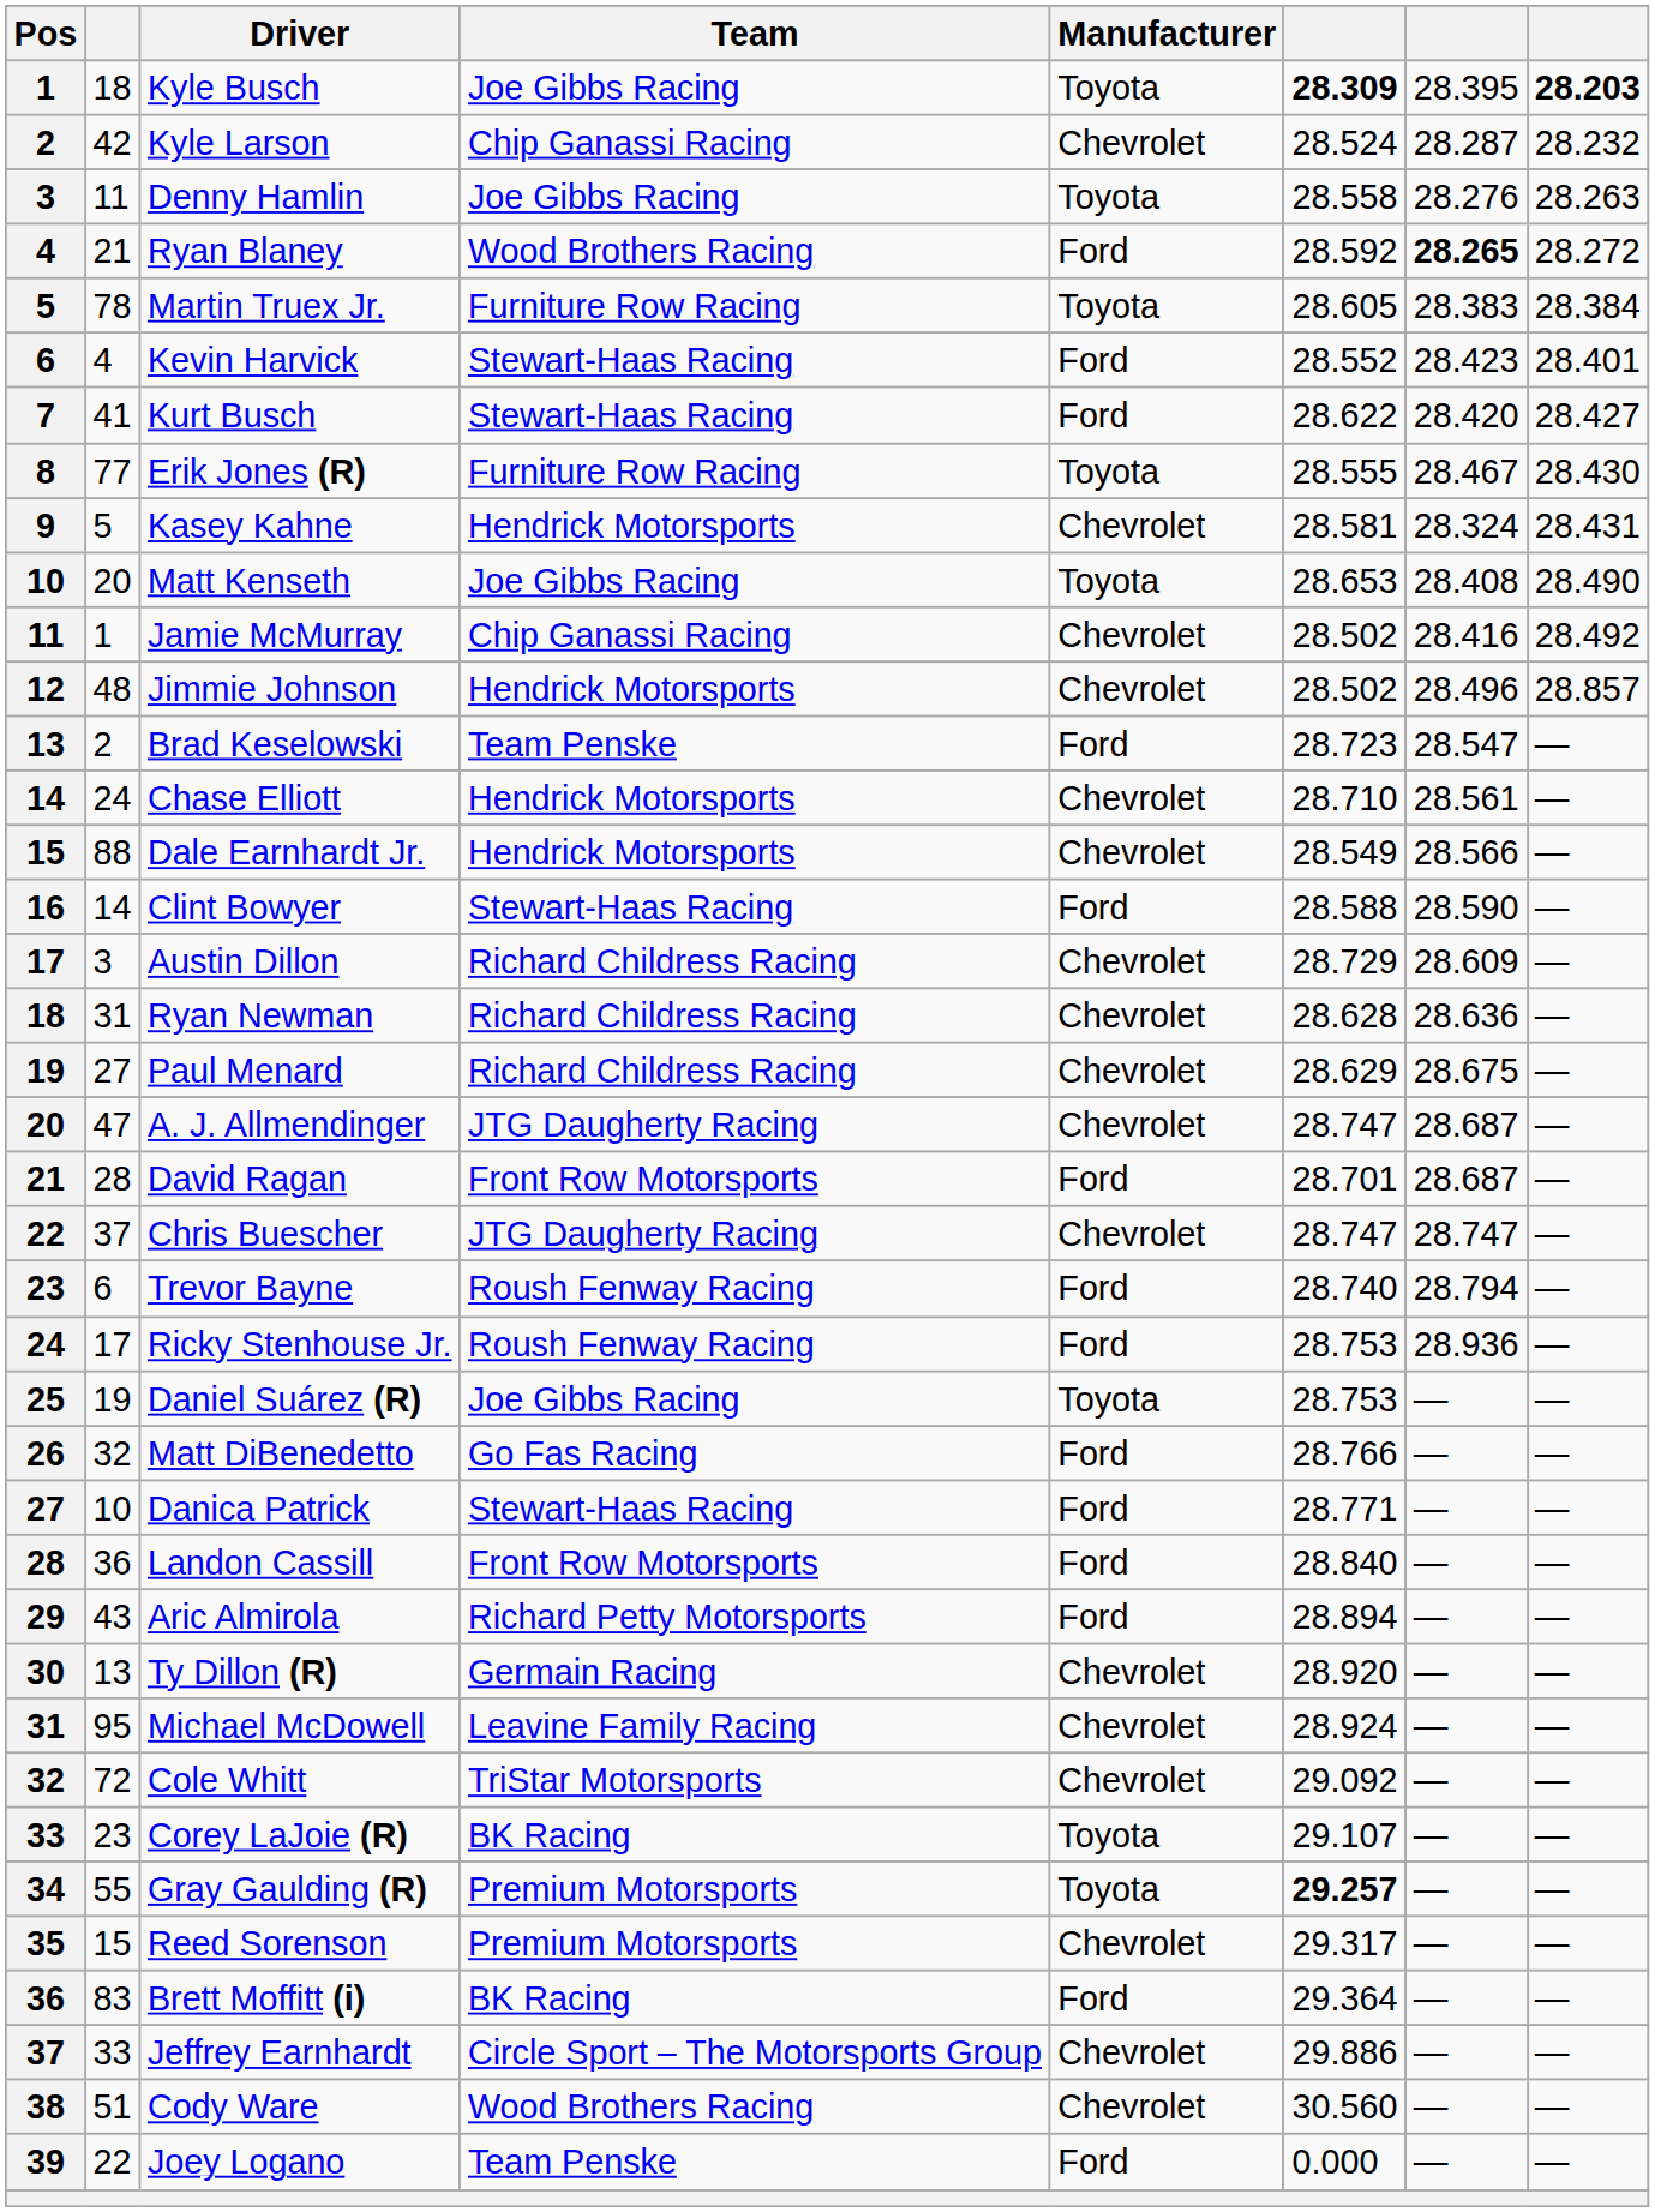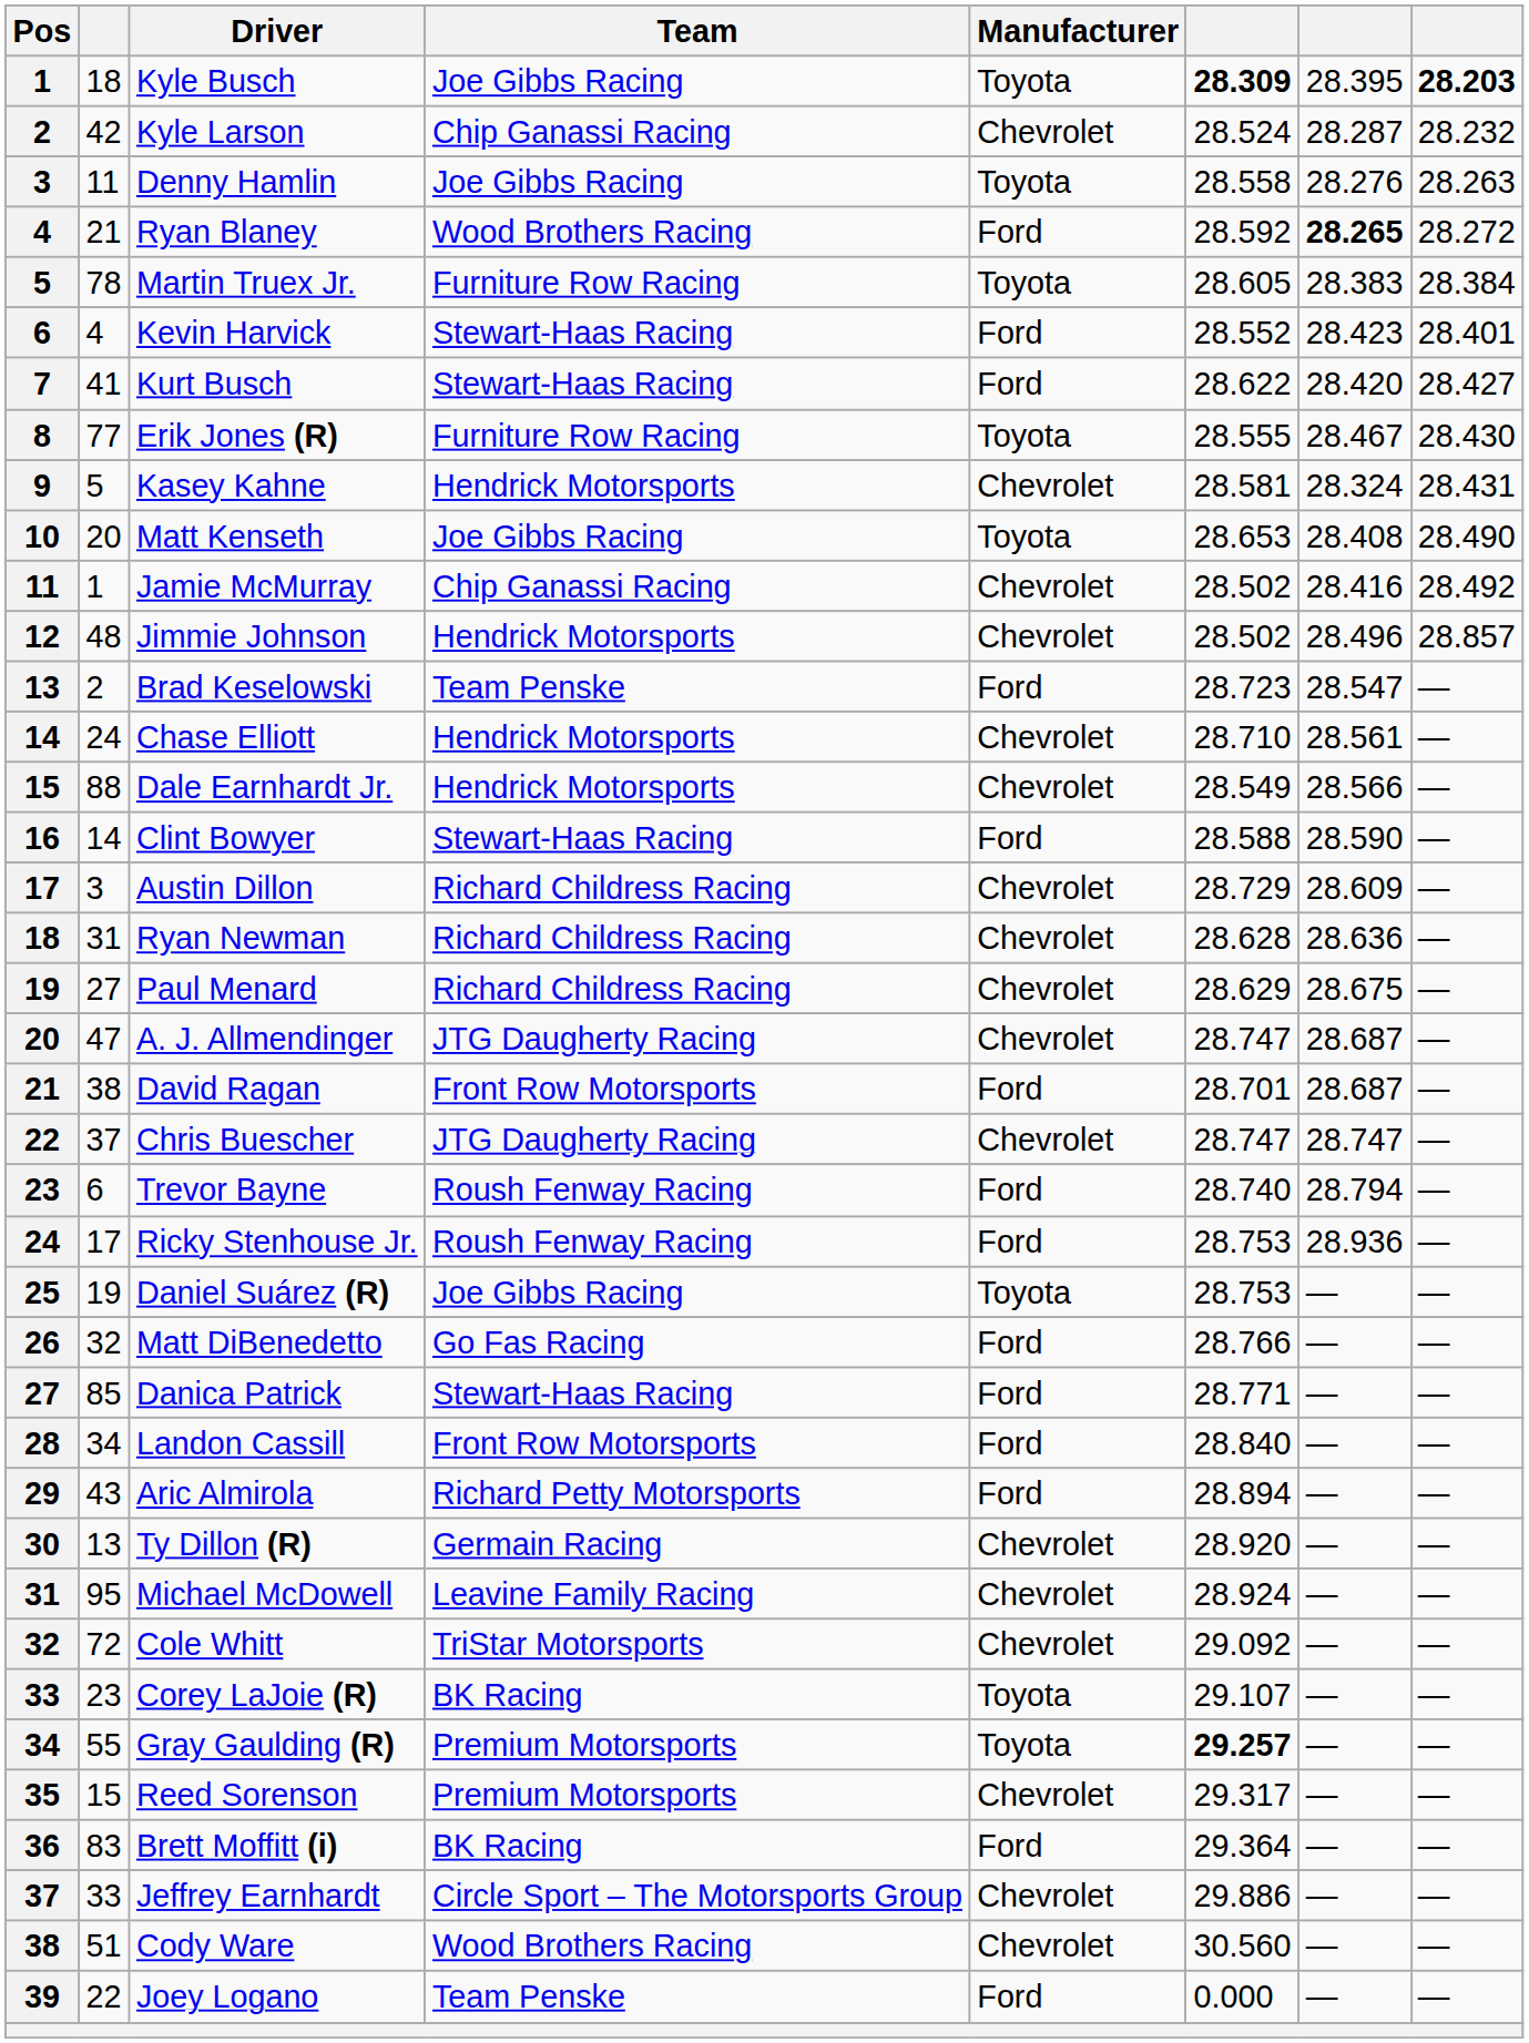 <table class="wikitable" style="font-size:95%">
 <tr>
 <th>Pos</th>
 <th></th>
 <th>Driver</th>
 <th>Team</th>
 <th>Manufacturer</th>
 <th></th>
 <th></th>
 <th></th>
 </tr>
 <tr>
 <th>1</th>
 <td>18</td>
 <td><a href='#'>Kyle Busch</a></td>
 <td><a href='#'>Joe Gibbs Racing</a></td>
 <td>Toyota</td>
 <td><strong>28.309</strong></td>
 <td>28.395</td>
 <td><strong>28.203</strong></td>
 </tr>
 <tr>
 <th>2</th>
 <td>42</td>
 <td><a href='#'>Kyle Larson</a></td>
 <td><a href='#'>Chip Ganassi Racing</a></td>
 <td>Chevrolet</td>
 <td>28.524</td>
 <td>28.287</td>
 <td>28.232</td>
 </tr>
 <tr>
 <th>3</th>
 <td>11</td>
 <td><a href='#'>Denny Hamlin</a></td>
 <td><a href='#'>Joe Gibbs Racing</a></td>
 <td>Toyota</td>
 <td>28.558</td>
 <td>28.276</td>
 <td>28.263</td>
 </tr>
 <tr>
 <th>4</th>
 <td>21</td>
 <td><a href='#'>Ryan Blaney</a></td>
 <td><a href='#'>Wood Brothers Racing</a></td>
 <td>Ford</td>
 <td>28.592</td>
 <td><strong>28.265</strong></td>
 <td>28.272</td>
 </tr>
 <tr>
 <th>5</th>
 <td>78</td>
 <td><a href='#'>Martin Truex Jr.</a></td>
 <td><a href='#'>Furniture Row Racing</a></td>
 <td>Toyota</td>
 <td>28.605</td>
 <td>28.383</td>
 <td>28.384</td>
 </tr>
 <tr>
 <th>6</th>
 <td>4</td>
 <td><a href='#'>Kevin Harvick</a></td>
 <td><a href='#'>Stewart-Haas Racing</a></td>
 <td>Ford</td>
 <td>28.552</td>
 <td>28.423</td>
 <td>28.401</td>
 </tr>
 <tr>
 <th>7</th>
 <td>41</td>
 <td><a href='#'>Kurt Busch</a></td>
 <td><a href='#'>Stewart-Haas Racing</a></td>
 <td>Ford</td>
 <td>28.622</td>
 <td>28.420</td>
 <td>28.427</td>
 </tr>
 <tr>
 <th>8</th>
 <td>77</td>
 <td><a href='#'>Erik Jones</a> <strong>(R)</strong></td>
 <td><a href='#'>Furniture Row Racing</a></td>
 <td>Toyota</td>
 <td>28.555</td>
 <td>28.467</td>
 <td>28.430</td>
 </tr>
 <tr>
 <th>9</th>
 <td>5</td>
 <td><a href='#'>Kasey Kahne</a></td>
 <td><a href='#'>Hendrick Motorsports</a></td>
 <td>Chevrolet</td>
 <td>28.581</td>
 <td>28.324</td>
 <td>28.431</td>
 </tr>
 <tr>
 <th>10</th>
 <td>20</td>
 <td><a href='#'>Matt Kenseth</a></td>
 <td><a href='#'>Joe Gibbs Racing</a></td>
 <td>Toyota</td>
 <td>28.653</td>
 <td>28.408</td>
 <td>28.490</td>
 </tr>
 <tr>
 <th>11</th>
 <td>1</td>
 <td><a href='#'>Jamie McMurray</a></td>
 <td><a href='#'>Chip Ganassi Racing</a></td>
 <td>Chevrolet</td>
 <td>28.502</td>
 <td>28.416</td>
 <td>28.492</td>
 </tr>
 <tr>
 <th>12</th>
 <td>48</td>
 <td><a href='#'>Jimmie Johnson</a></td>
 <td><a href='#'>Hendrick Motorsports</a></td>
 <td>Chevrolet</td>
 <td>28.502</td>
 <td>28.496</td>
 <td>28.857</td>
 </tr>
 <tr>
 <th>13</th>
 <td>2</td>
 <td><a href='#'>Brad Keselowski</a></td>
 <td><a href='#'>Team Penske</a></td>
 <td>Ford</td>
 <td>28.723</td>
 <td>28.547</td>
 <td>—</td>
 </tr>
 <tr>
 <th>14</th>
 <td>24</td>
 <td><a href='#'>Chase Elliott</a></td>
 <td><a href='#'>Hendrick Motorsports</a></td>
 <td>Chevrolet</td>
 <td>28.710</td>
 <td>28.561</td>
 <td>—</td>
 </tr>
 <tr>
 <th>15</th>
 <td>88</td>
 <td><a href='#'>Dale Earnhardt Jr.</a></td>
 <td><a href='#'>Hendrick Motorsports</a></td>
 <td>Chevrolet</td>
 <td>28.549</td>
 <td>28.566</td>
 <td>—</td>
 </tr>
 <tr>
 <th>16</th>
 <td>14</td>
 <td><a href='#'>Clint Bowyer</a></td>
 <td><a href='#'>Stewart-Haas Racing</a></td>
 <td>Ford</td>
 <td>28.588</td>
 <td>28.590</td>
 <td>—</td>
 </tr>
 <tr>
 <th>17</th>
 <td>3</td>
 <td><a href='#'>Austin Dillon</a></td>
 <td><a href='#'>Richard Childress Racing</a></td>
 <td>Chevrolet</td>
 <td>28.729</td>
 <td>28.609</td>
 <td>—</td>
 </tr>
 <tr>
 <th>18</th>
 <td>31</td>
 <td><a href='#'>Ryan Newman</a></td>
 <td><a href='#'>Richard Childress Racing</a></td>
 <td>Chevrolet</td>
 <td>28.628</td>
 <td>28.636</td>
 <td>—</td>
 </tr>
 <tr>
 <th>19</th>
 <td>27</td>
 <td><a href='#'>Paul Menard</a></td>
 <td><a href='#'>Richard Childress Racing</a></td>
 <td>Chevrolet</td>
 <td>28.629</td>
 <td>28.675</td>
 <td>—</td>
 </tr>
 <tr>
 <th>20</th>
 <td>47</td>
 <td><a href='#'>A. J. Allmendinger</a></td>
 <td><a href='#'>JTG Daugherty Racing</a></td>
 <td>Chevrolet</td>
 <td>28.747</td>
 <td>28.687</td>
 <td>—</td>
 </tr>
 <tr>
 <th>21</th>
-<td>28</td>
+<td>38</td>
 <td><a href='#'>David Ragan</a></td>
 <td><a href='#'>Front Row Motorsports</a></td>
 <td>Ford</td>
 <td>28.701</td>
 <td>28.687</td>
 <td>—</td>
 </tr>
 <tr>
 <th>22</th>
 <td>37</td>
 <td><a href='#'>Chris Buescher</a></td>
 <td><a href='#'>JTG Daugherty Racing</a></td>
 <td>Chevrolet</td>
 <td>28.747</td>
 <td>28.747</td>
 <td>—</td>
 </tr>
 <tr>
 <th>23</th>
 <td>6</td>
 <td><a href='#'>Trevor Bayne</a></td>
 <td><a href='#'>Roush Fenway Racing</a></td>
 <td>Ford</td>
 <td>28.740</td>
 <td>28.794</td>
 <td>—</td>
 </tr>
 <tr>
 <th>24</th>
 <td>17</td>
 <td><a href='#'>Ricky Stenhouse Jr.</a></td>
 <td><a href='#'>Roush Fenway Racing</a></td>
 <td>Ford</td>
 <td>28.753</td>
 <td>28.936</td>
 <td>—</td>
 </tr>
 <tr>
 <th>25</th>
 <td>19</td>
 <td><a href='#'>Daniel Suárez</a> <strong>(R)</strong></td>
 <td><a href='#'>Joe Gibbs Racing</a></td>
 <td>Toyota</td>
 <td>28.753</td>
 <td>—</td>
 <td>—</td>
 </tr>
 <tr>
 <th>26</th>
 <td>32</td>
 <td><a href='#'>Matt DiBenedetto</a></td>
 <td><a href='#'>Go Fas Racing</a></td>
 <td>Ford</td>
 <td>28.766</td>
 <td>—</td>
 <td>—</td>
 </tr>
 <tr>
 <th>27</th>
-<td>10</td>
+<td>85</td>
 <td><a href='#'>Danica Patrick</a></td>
 <td><a href='#'>Stewart-Haas Racing</a></td>
 <td>Ford</td>
 <td>28.771</td>
 <td>—</td>
 <td>—</td>
 </tr>
 <tr>
 <th>28</th>
-<td>36</td>
+<td>34</td>
 <td><a href='#'>Landon Cassill</a></td>
 <td><a href='#'>Front Row Motorsports</a></td>
 <td>Ford</td>
 <td>28.840</td>
 <td>—</td>
 <td>—</td>
 </tr>
 <tr>
 <th>29</th>
 <td>43</td>
 <td><a href='#'>Aric Almirola</a></td>
 <td><a href='#'>Richard Petty Motorsports</a></td>
 <td>Ford</td>
 <td>28.894</td>
 <td>—</td>
 <td>—</td>
 </tr>
 <tr>
 <th>30</th>
 <td>13</td>
 <td><a href='#'>Ty Dillon</a> <strong>(R)</strong></td>
 <td><a href='#'>Germain Racing</a></td>
 <td>Chevrolet</td>
 <td>28.920</td>
 <td>—</td>
 <td>—</td>
 </tr>
 <tr>
 <th>31</th>
 <td>95</td>
 <td><a href='#'>Michael McDowell</a></td>
 <td><a href='#'>Leavine Family Racing</a></td>
 <td>Chevrolet</td>
 <td>28.924</td>
 <td>—</td>
 <td>—</td>
 </tr>
 <tr>
 <th>32</th>
 <td>72</td>
 <td><a href='#'>Cole Whitt</a></td>
 <td><a href='#'>TriStar Motorsports</a></td>
 <td>Chevrolet</td>
 <td>29.092</td>
 <td>—</td>
 <td>—</td>
 </tr>
 <tr>
 <th>33</th>
 <td>23</td>
 <td><a href='#'>Corey LaJoie</a> <strong>(R)</strong></td>
 <td><a href='#'>BK Racing</a></td>
 <td>Toyota</td>
 <td>29.107</td>
 <td>—</td>
 <td>—</td>
 </tr>
 <tr>
 <th>34</th>
 <td>55</td>
 <td><a href='#'>Gray Gaulding</a> <strong>(R)</strong></td>
 <td><a href='#'>Premium Motorsports</a></td>
 <td>Toyota</td>
 <td><strong>29.257</strong></td>
 <td>—</td>
 <td>—</td>
 </tr>
 <tr>
 <th>35</th>
 <td>15</td>
 <td><a href='#'>Reed Sorenson</a></td>
 <td><a href='#'>Premium Motorsports</a></td>
 <td>Chevrolet</td>
 <td>29.317</td>
 <td>—</td>
 <td>—</td>
 </tr>
 <tr>
 <th>36</th>
 <td>83</td>
 <td><a href='#'>Brett Moffitt</a> <strong>(i)</strong></td>
 <td><a href='#'>BK Racing</a></td>
 <td>Ford</td>
 <td>29.364</td>
 <td>—</td>
 <td>—</td>
 </tr>
 <tr>
 <th>37</th>
 <td>33</td>
 <td><a href='#'>Jeffrey Earnhardt</a></td>
 <td><a href='#'>Circle Sport – The Motorsports Group</a></td>
 <td>Chevrolet</td>
 <td>29.886</td>
 <td>—</td>
 <td>—</td>
 </tr>
 <tr>
 <th>38</th>
 <td>51</td>
 <td><a href='#'>Cody Ware</a></td>
 <td><a href='#'>Wood Brothers Racing</a></td>
 <td>Chevrolet</td>
 <td>30.560</td>
 <td>—</td>
 <td>—</td>
 </tr>
 <tr>
 <th>39</th>
 <td>22</td>
 <td><a href='#'>Joey Logano</a></td>
 <td><a href='#'>Team Penske</a></td>
 <td>Ford</td>
 <td>0.000</td>
 <td>—</td>
 <td>—</td>
 </tr>
 <tr>
 <th colspan="8"></th>
 </tr>
 </table>
